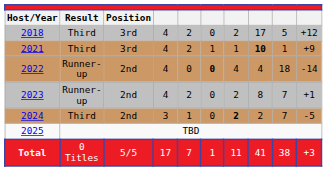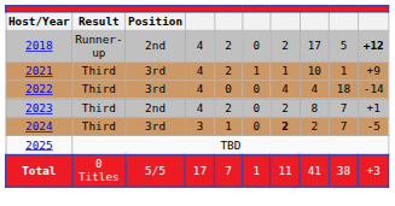 <table Class = "wikitable" style = "text-align: center; width:35%;">
 <tr>
 <th style="background:#ED1C24;border: 2px solid #3F43A4;" color: #FFFFFF; colspan=10><a href='#'></a></th>
 </tr>
 <tr>
 <th>Host/Year</th>
 <th>Result</th>
 <th>Position</th>
 <th width=30></th>
 <th width=30></th>
 <th width=30></th>
 <th width=30></th>
 <th width=30></th>
 <th width=30></th>
 <th width="30"></th>
 </tr>
 <tr bgcolor=silver>
 <td> <a href='#'>2018</a></td>
-<td>Third</td>
-<td>3rd</td>
+<td>Runner-up</td>
+<td>2nd</td>
 <td>4</td>
 <td>2</td>
 <td>0</td>
 <td>2</td>
 <td>17</td>
 <td>5</td>
-<td>+12</td>
+<td><strong>+12</strong></td>
 </tr>
 <tr bgcolor="#cc9966">
 <td> <a href='#'>2021</a></td>
 <td>Third</td>
 <td>3rd</td>
 <td>4</td>
 <td>2</td>
 <td>1</td>
 <td>1</td>
-<td><strong>10</strong></td>
+<td>10</td>
 <td>1</td>
 <td>+9</td>
 </tr>
 <tr bgcolor="#cc9966">
 <td> <a href='#'>2022</a></td>
-<td>Runner-up</td>
-<td>2nd</td>
+<td>Third</td>
+<td>3rd</td>
 <td>4</td>
 <td>0</td>
-<td><strong>0</strong></td>
+<td>0</td>
 <td>4</td>
 <td>4</td>
 <td>18</td>
 <td>-14</td>
 </tr>
 <tr bgcolor=silver>
 <td> <a href='#'>2023</a></td>
-<td>Runner-up</td>
+<td>Third</td>
 <td>2nd</td>
 <td>4</td>
 <td>2</td>
 <td>0</td>
 <td>2</td>
 <td>8</td>
 <td>7</td>
 <td>+1</td>
 </tr>
 <tr bgcolor="#cc9966">
 <td> <a href='#'>2024</a></td>
 <td>Third</td>
-<td>2nd</td>
+<td>3rd</td>
 <td>3</td>
 <td>1</td>
 <td>0</td>
 <td><strong>2</strong></td>
 <td>2</td>
 <td>7</td>
 <td>-5</td>
 </tr>
 <tr>
 <td> <a href='#'>2025</a></td>
 <td colspan=9>TBD</td>
 </tr>
 <tr>
 <td style="background:#ED1C24;border: 2px solid #3F43A4;color:white; "><strong>Total</strong></td>
 <td style="background:#ED1C24;border: 2px solid #3F43A4;color:white; ">0 Titles</td>
 <td style="background:#ED1C24;border: 2px solid #3F43A4;color:white; ">5/5</td>
 <td style="background:#ED1C24;border: 2px solid #3F43A4;color:white; ">17</td>
 <td style="background:#ED1C24;border: 2px solid #3F43A4;color:white; ">7</td>
 <td style="background:#ED1C24;border: 2px solid #3F43A4;color:white; ">1</td>
 <td style="background:#ED1C24;border: 2px solid #3F43A4;color:white; ">11</td>
 <td style="background:#ED1C24;border: 2px solid #3F43A4;color:white; ">41</td>
 <td style="background:#ED1C24;border: 2px solid #3F43A4;color:white; ">38</td>
 <td style="background:#ED1C24;border: 2px solid #3F43A4;color:white; ">+3</td>
 </tr>
 </table>
